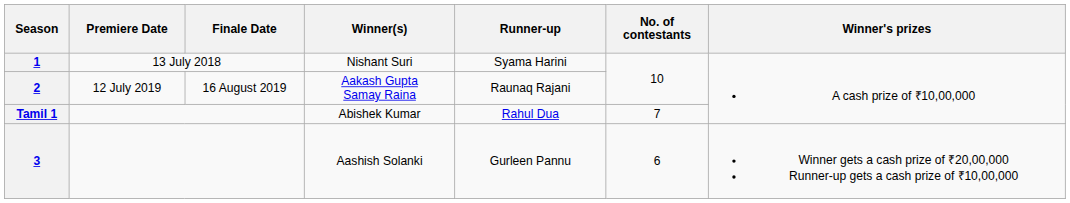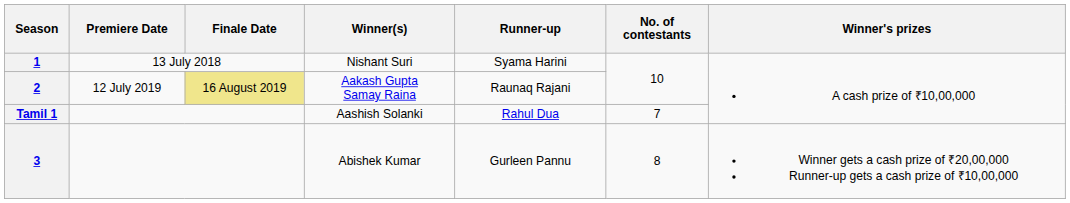 <table class="wikitable" style="font-size:90%; width:100%; text-align:center">
 <tr style="height: 4em;">
 <th>Season</th>
 <th>Premiere Date</th>
 <th>Finale Date</th>
 <th style="width:12em;">Winner(s)</th>
 <th style="width:12em;">Runner-up</th>
 <th style="width:8em;">No. of contestants</th>
 <th>Winner's prizes</th>
 </tr>
 <tr>
 <th><strong><a href='#'>1</a></strong></th>
 <td colspan="2">13 July 2018</td>
 <td>Nishant Suri</td>
 <td>Syama Harini</td>
 <td rowspan="2">10</td>
 <td rowspan="3"><br><ul><li>A cash prize of ₹10,00,000</li></ul></td>
 </tr>
 <tr>
 <th><strong><a href='#'>2</a></strong></th>
 <td>12 July 2019</td>
-<td>16 August 2019</td>
+<td style="background: khaki;">16 August 2019</td>
 <td><a href='#'>Aakash Gupta</a><br><a href='#'>Samay Raina</a></td>
 <td>Raunaq Rajani</td>
 </tr>
 <tr>
 <th><strong><a href='#'>Tamil 1</a></strong></th>
 <td colspan="2"></td>
-<td>Abishek Kumar</td>
+<td>Aashish Solanki</td>
 <td><a href='#'>Rahul Dua</a></td>
 <td>7</td>
 </tr>
 <tr>
 <th><strong><a href='#'>3</a></strong></th>
 <td colspan="2"></td>
-<td>Aashish Solanki</td>
+<td>Abishek Kumar</td>
 <td>Gurleen Pannu</td>
-<td>6</td>
+<td>8</td>
 <td><br><ul><li>Winner gets a cash prize of ₹20,00,000</li><li>Runner-up gets a cash prize of ₹10,00,000</li></ul></td>
 </tr>
 </table>
